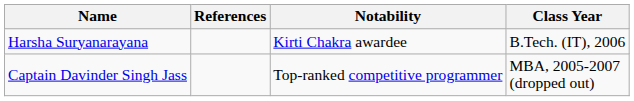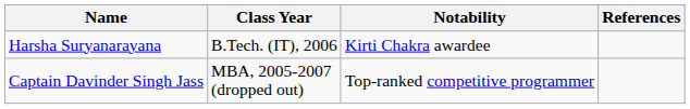 <table class="wikitable">
 <tr>
 <th>Name</th>
+<th>Class Year</th>
+<th>Notability</th>
 <th>References</th>
-<th>Notability</th>
-<th>Class Year</th>
 </tr>
 <tr>
 <td><a href='#'>Harsha Suryanarayana</a></td>
+<td>B.Tech. (IT), 2006</td>
+<td><a href='#'>Kirti Chakra</a> awardee</td>
 <td></td>
-<td><a href='#'>Kirti Chakra</a> awardee</td>
-<td>B.Tech. (IT), 2006</td>
 </tr>
 <tr>
 <td><a href='#'>Captain Davinder Singh Jass</a></td>
+<td>MBA, 2005-2007 <br>(dropped out)</td>
+<td>Top-ranked <a href='#'>competitive programmer</a></td>
 <td></td>
-<td>Top-ranked <a href='#'>competitive programmer</a></td>
-<td>MBA, 2005-2007 <br>(dropped out)</td>
 </tr>
 </table>
